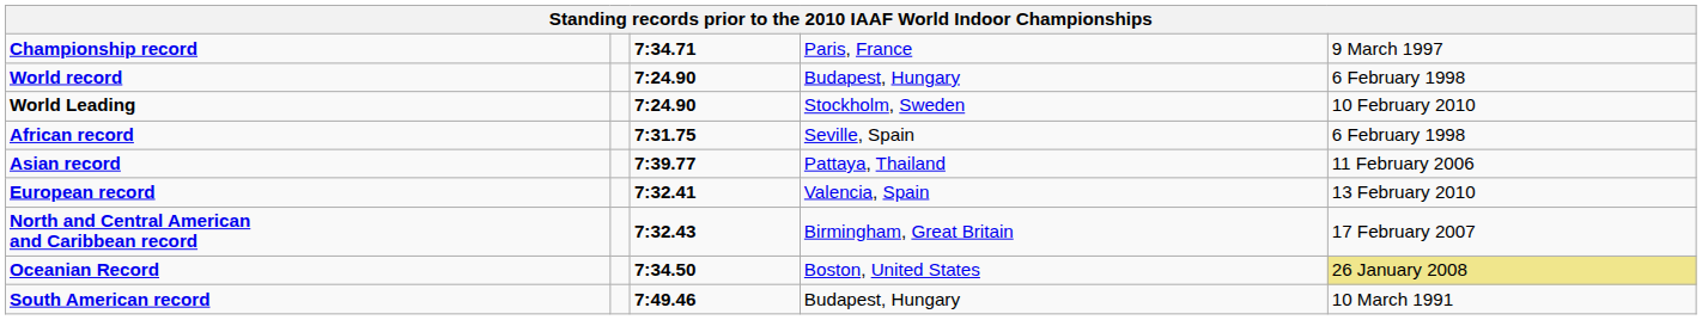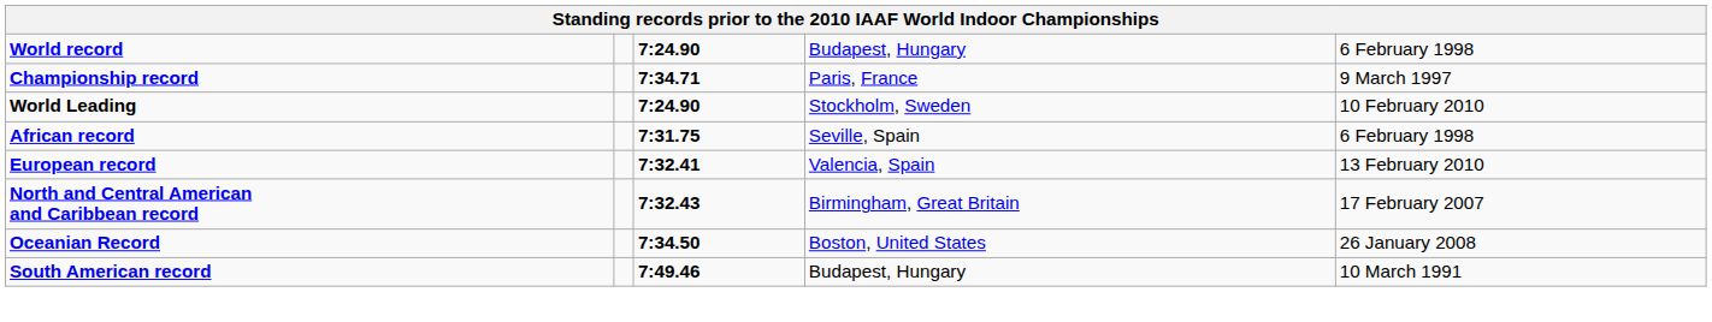 <table class="wikitable" width=75%>
 <tr>
 <th colspan="5">Standing records prior to the 2010 IAAF World Indoor Championships</th>
+</tr>
+<tr>
+<td><strong><a href='#'>World record</a></strong></td>
+<td></td>
+<td><strong>7:24.90</strong></td>
+<td><a href='#'>Budapest</a>, <a href='#'>Hungary</a></td>
+<td>6 February 1998</td>
 </tr>
 <tr>
 <td><strong><a href='#'>Championship record</a></strong></td>
 <td></td>
 <td><strong>7:34.71</strong></td>
 <td><a href='#'>Paris</a>, <a href='#'>France</a></td>
 <td>9 March 1997</td>
-</tr>
-<tr>
-<td><strong><a href='#'>World record</a></strong></td>
-<td></td>
-<td><strong>7:24.90</strong></td>
-<td><a href='#'>Budapest</a>, <a href='#'>Hungary</a></td>
-<td>6 February 1998</td>
 </tr>
 <tr>
 <td><strong>World Leading</strong></td>
 <td></td>
 <td><strong>7:24.90</strong></td>
 <td><a href='#'>Stockholm</a>, <a href='#'>Sweden</a></td>
 <td>10 February 2010</td>
 </tr>
 <tr>
 <td><strong><a href='#'>African record</a></strong></td>
 <td></td>
 <td><strong>7:31.75</strong></td>
 <td><a href='#'>Seville</a>, Spain</td>
 <td>6 February 1998</td>
-</tr>
-<tr>
-<td><strong><a href='#'>Asian record</a></strong></td>
-<td></td>
-<td><strong>7:39.77</strong></td>
-<td><a href='#'>Pattaya</a>, <a href='#'>Thailand</a></td>
-<td>11 February 2006</td>
 </tr>
 <tr>
 <td><strong><a href='#'>European record</a></strong></td>
 <td></td>
 <td><strong>7:32.41</strong></td>
 <td><a href='#'>Valencia</a>, <a href='#'>Spain</a></td>
 <td>13 February 2010</td>
 </tr>
 <tr>
 <td><strong><a href='#'>North and Central American <br>and Caribbean record</a></strong></td>
 <td></td>
 <td><strong>7:32.43</strong></td>
 <td><a href='#'>Birmingham</a>, <a href='#'>Great Britain</a></td>
 <td>17 February 2007</td>
 </tr>
 <tr>
 <td><strong><a href='#'>Oceanian Record</a></strong></td>
 <td></td>
 <td><strong>7:34.50</strong></td>
 <td><a href='#'>Boston</a>, <a href='#'>United States</a></td>
-<td style="background: khaki;">26 January 2008</td>
+<td>26 January 2008</td>
 </tr>
 <tr>
 <td><strong><a href='#'>South American record</a></strong></td>
 <td></td>
 <td><strong>7:49.46</strong></td>
 <td>Budapest, Hungary</td>
 <td>10 March 1991</td>
 </tr>
 </table>
